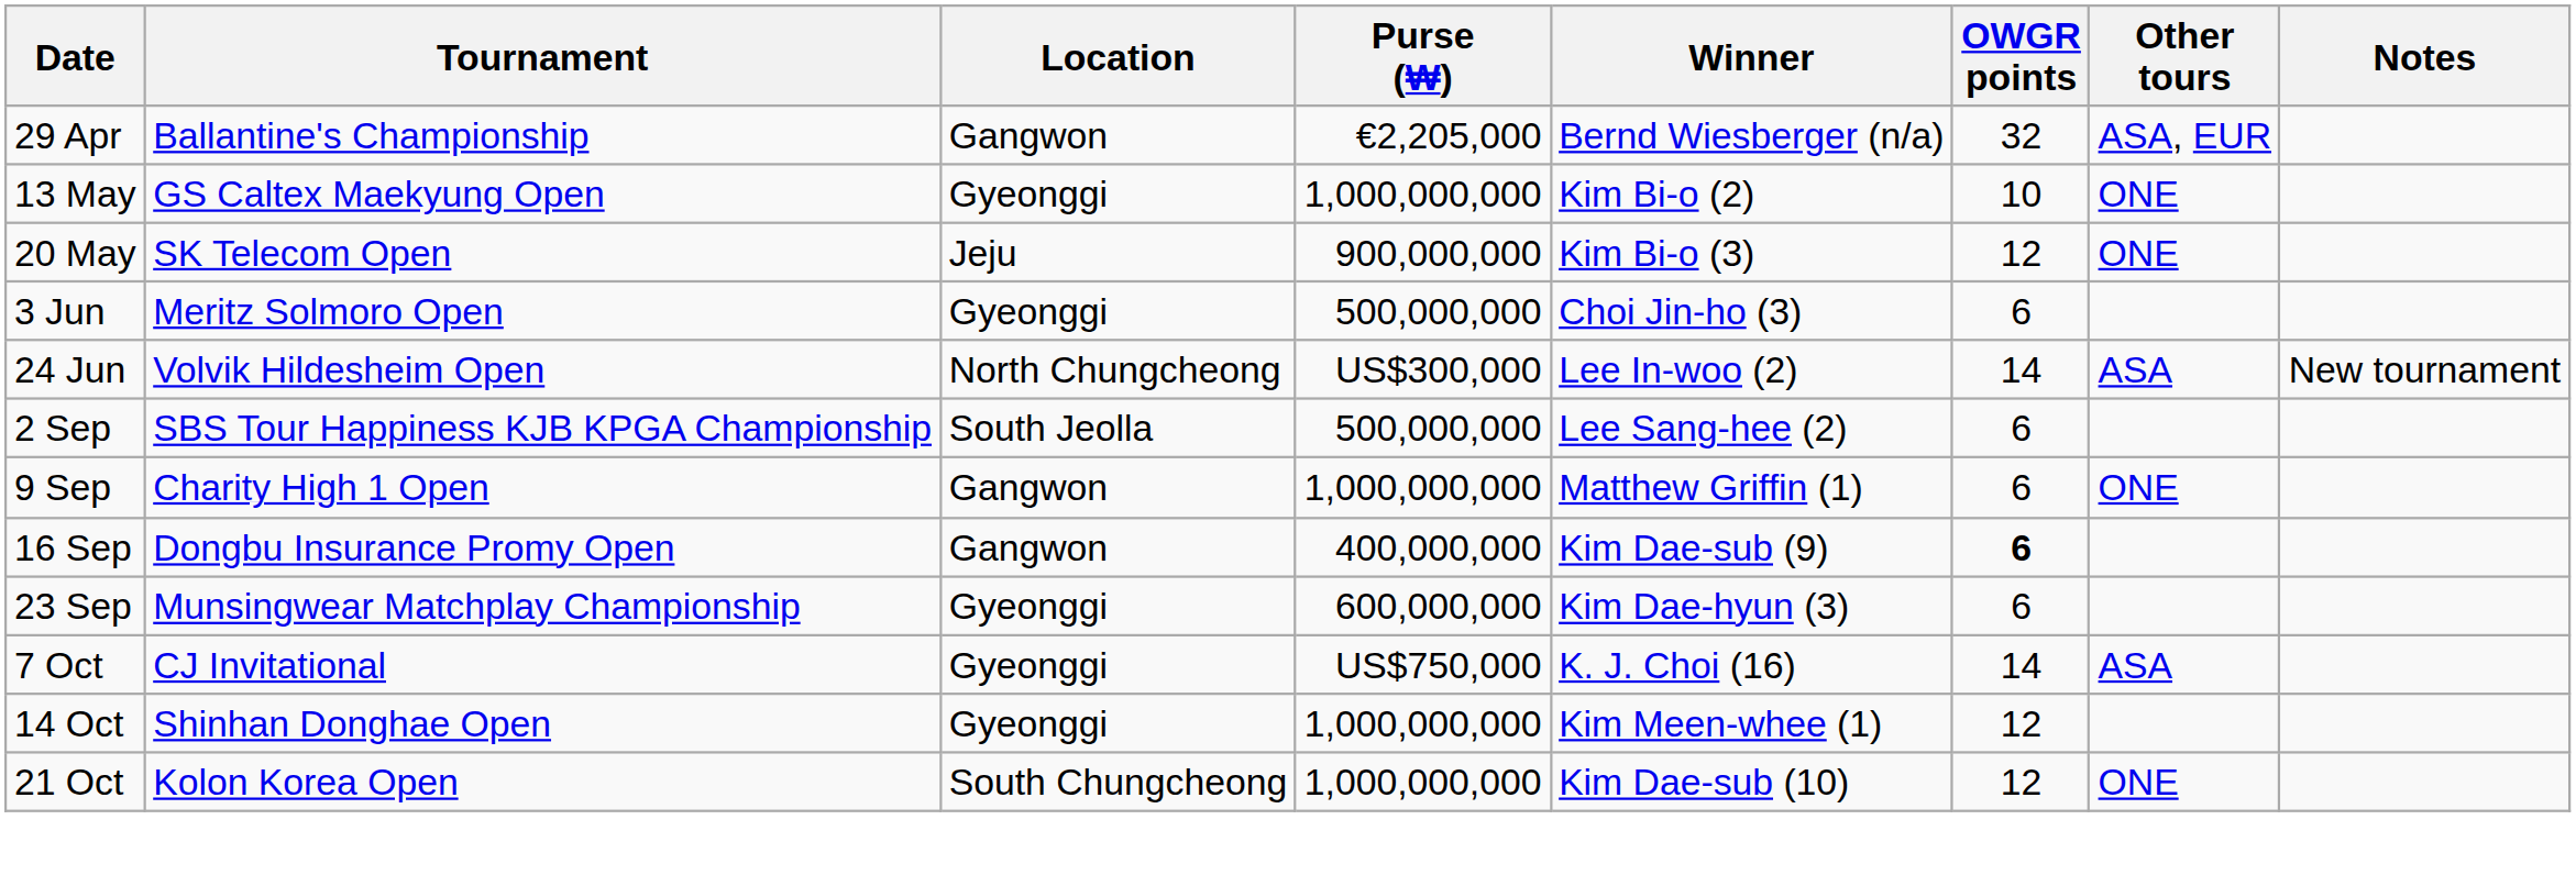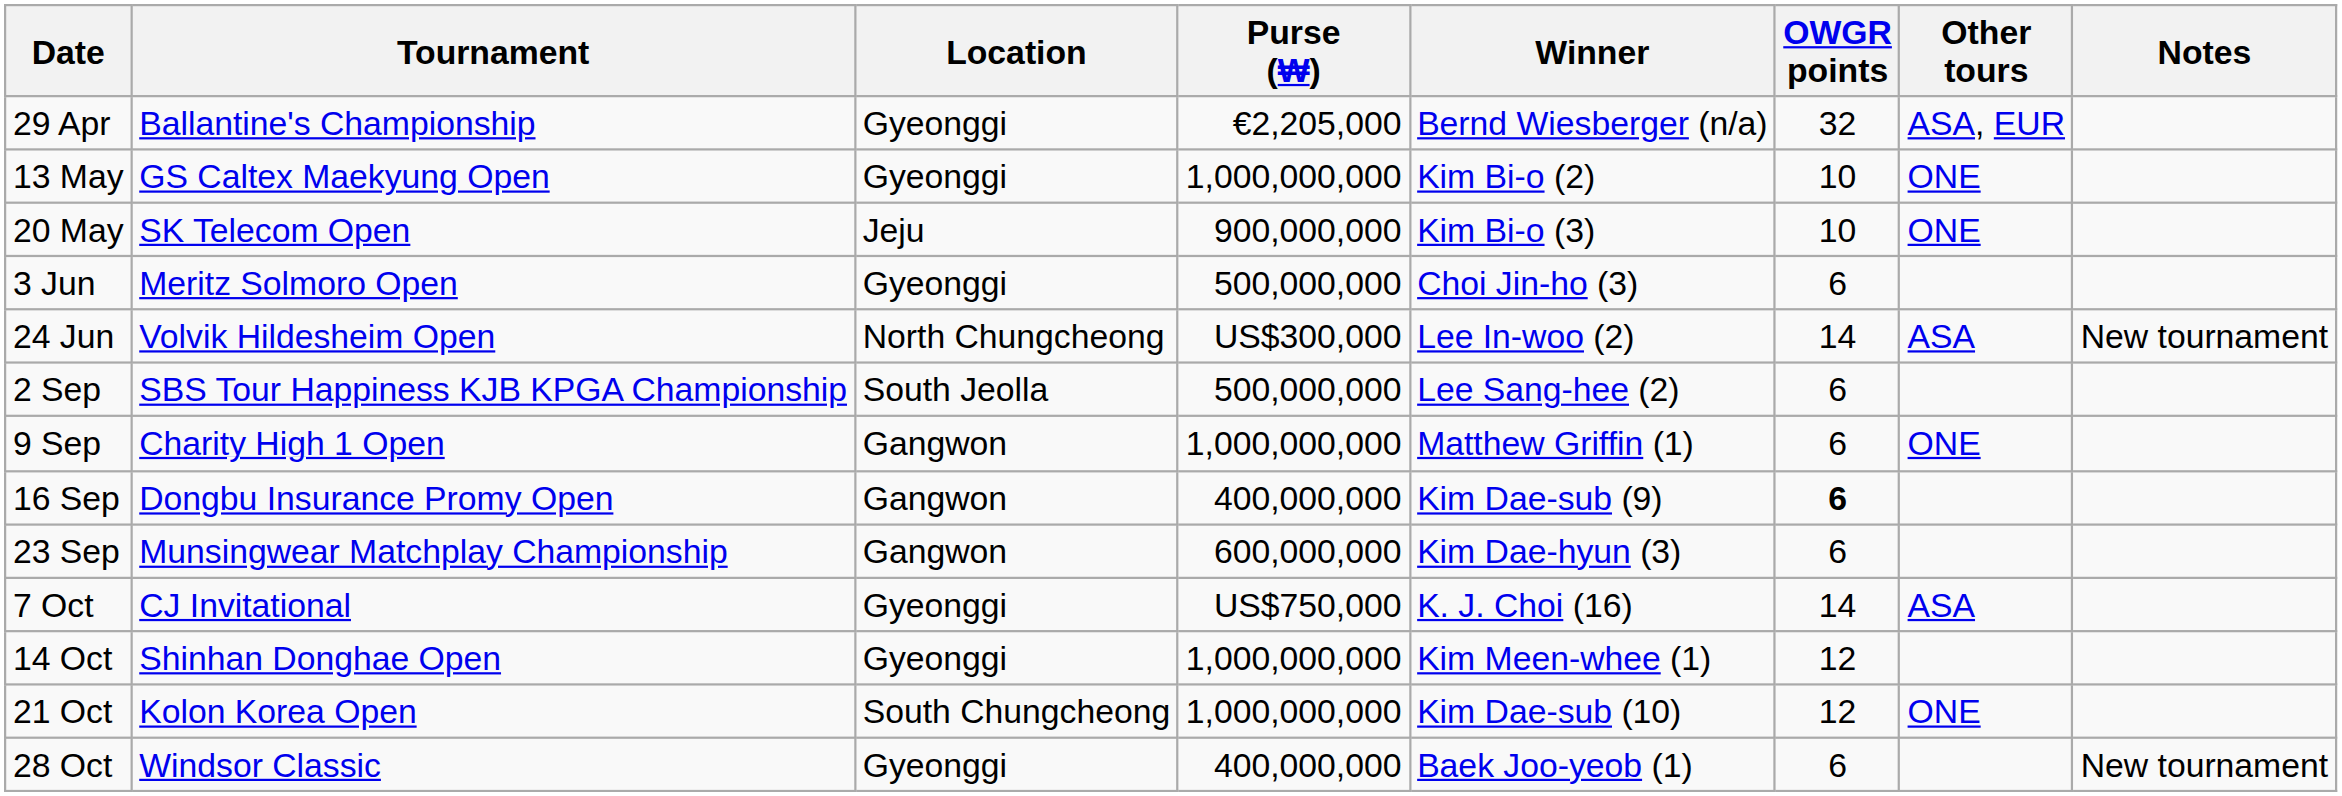 <table class="wikitable" style="font-size:95%;">
 <tr>
 <th>Date</th>
 <th>Tournament</th>
 <th>Location</th>
 <th>Purse<br>(<a href='#'>₩</a>)</th>
 <th>Winner</th>
 <th><a href='#'>OWGR</a><br>points</th>
 <th>Other<br>tours</th>
 <th>Notes</th>
 </tr>
 <tr>
 <td>29 Apr</td>
 <td><a href='#'>Ballantine's Championship</a></td>
-<td>Gangwon</td>
+<td>Gyeonggi</td>
 <td align=right>€2,205,000</td>
 <td> <a href='#'>Bernd Wiesberger</a> (n/a)</td>
 <td align=center>32</td>
 <td><a href='#'>ASA</a>, <a href='#'>EUR</a></td>
 <td></td>
 </tr>
 <tr>
 <td>13 May</td>
 <td><a href='#'>GS Caltex Maekyung Open</a></td>
 <td>Gyeonggi</td>
 <td align=right>1,000,000,000</td>
 <td> <a href='#'>Kim Bi-o</a> (2)</td>
 <td align=center>10</td>
 <td><a href='#'>ONE</a></td>
 <td></td>
 </tr>
 <tr>
 <td>20 May</td>
 <td><a href='#'>SK Telecom Open</a></td>
 <td>Jeju</td>
 <td align=right>900,000,000</td>
 <td> <a href='#'>Kim Bi-o</a> (3)</td>
-<td align=center>12</td>
+<td align=center>10</td>
 <td><a href='#'>ONE</a></td>
 <td></td>
 </tr>
 <tr>
 <td>3 Jun</td>
 <td><a href='#'>Meritz Solmoro Open</a></td>
 <td>Gyeonggi</td>
 <td align=right>500,000,000</td>
 <td> <a href='#'>Choi Jin-ho</a> (3)</td>
 <td align=center>6</td>
 <td></td>
 <td></td>
 </tr>
 <tr>
 <td>24 Jun</td>
 <td><a href='#'>Volvik Hildesheim Open</a></td>
 <td>North Chungcheong</td>
 <td align=right>US$300,000</td>
 <td> <a href='#'>Lee In-woo</a> (2)</td>
 <td align=center>14</td>
 <td><a href='#'>ASA</a></td>
 <td>New tournament</td>
 </tr>
 <tr>
 <td>2 Sep</td>
 <td><a href='#'>SBS Tour Happiness KJB KPGA Championship</a></td>
 <td>South Jeolla</td>
 <td align=right>500,000,000</td>
 <td> <a href='#'>Lee Sang-hee</a> (2)</td>
 <td align=center>6</td>
 <td></td>
 <td></td>
 </tr>
 <tr>
 <td>9 Sep</td>
 <td><a href='#'>Charity High 1 Open</a></td>
 <td>Gangwon</td>
 <td align=right>1,000,000,000</td>
 <td> <a href='#'>Matthew Griffin</a> (1)</td>
 <td align=center>6</td>
 <td><a href='#'>ONE</a></td>
 <td></td>
 </tr>
 <tr>
 <td>16 Sep</td>
 <td><a href='#'>Dongbu Insurance Promy Open</a></td>
 <td>Gangwon</td>
 <td align=right>400,000,000</td>
 <td> <a href='#'>Kim Dae-sub</a> (9)</td>
 <td align=center><strong>6</strong></td>
 <td></td>
 <td></td>
 </tr>
 <tr>
 <td>23 Sep</td>
 <td><a href='#'>Munsingwear Matchplay Championship</a></td>
-<td>Gyeonggi</td>
+<td>Gangwon</td>
 <td align=right>600,000,000</td>
 <td> <a href='#'>Kim Dae-hyun</a> (3)</td>
 <td align=center>6</td>
 <td></td>
 <td></td>
 </tr>
 <tr>
 <td>7 Oct</td>
 <td><a href='#'>CJ Invitational</a></td>
 <td>Gyeonggi</td>
 <td align=right>US$750,000</td>
 <td> <a href='#'>K. J. Choi</a> (16)</td>
 <td align=center>14</td>
 <td><a href='#'>ASA</a></td>
 <td></td>
 </tr>
 <tr>
 <td>14 Oct</td>
 <td><a href='#'>Shinhan Donghae Open</a></td>
 <td>Gyeonggi</td>
 <td align=right>1,000,000,000</td>
 <td> <a href='#'>Kim Meen-whee</a> (1)</td>
 <td align=center>12</td>
 <td></td>
 <td></td>
 </tr>
 <tr>
 <td>21 Oct</td>
 <td><a href='#'>Kolon Korea Open</a></td>
 <td>South Chungcheong</td>
 <td align=right>1,000,000,000</td>
 <td> <a href='#'>Kim Dae-sub</a> (10)</td>
 <td align=center>12</td>
 <td><a href='#'>ONE</a></td>
 <td></td>
 </tr>
+<tr>
+<td>28 Oct</td>
+<td><a href='#'>Windsor Classic</a></td>
+<td>Gyeonggi</td>
+<td align=right>400,000,000</td>
+<td> <a href='#'>Baek Joo-yeob</a> (1)</td>
+<td align=center>6</td>
+<td></td>
+<td>New tournament</td>
+</tr>
 </table>
